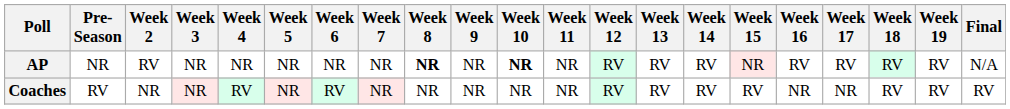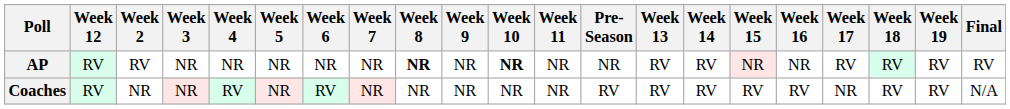 <table class="wikitable" style="white-space:nowrap;font-size:90%">
 <tr>
 <th>Poll</th>
-<th>Pre-<br>Season</th>
+<th>Week<br>12</th>
 <th>Week<br>2</th>
 <th>Week<br>3</th>
 <th>Week<br>4</th>
 <th>Week<br>5</th>
 <th>Week<br>6</th>
 <th>Week<br>7</th>
 <th>Week<br>8</th>
 <th>Week<br>9</th>
 <th>Week<br>10</th>
 <th>Week<br>11</th>
-<th>Week<br>12</th>
+<th>Pre-<br>Season</th>
 <th>Week<br>13</th>
 <th>Week<br>14</th>
 <th>Week<br>15</th>
 <th>Week<br>16</th>
 <th>Week<br>17</th>
 <th>Week<br>18</th>
 <th>Week<br>19</th>
 <th>Final</th>
 </tr>
 <tr style="text-align:center;">
 <th>AP</th>
-<td style="background:#FFF;">NR</td>
+<td style="background:#D8FFEB;">RV</td>
 <td style="background:#FFF;">RV</td>
 <td style="background:#FFF;">NR</td>
 <td style="background:#FFF;">NR</td>
 <td style="background:#FFF;">NR</td>
 <td style="background:#FFF;">NR</td>
 <td style="background:#FFF;">NR</td>
 <td style="background:#FFF;"><strong>NR</strong></td>
 <td style="background:#FFF;">NR</td>
 <td style="background:#FFF;"><strong>NR</strong></td>
 <td style="background:#FFF;">NR</td>
+<td style="background:#FFF;">NR</td>
+<td style="background:#FFF;">RV</td>
+<td style="background:#FFF;">RV</td>
+<td style="background:#FFE6E6;">NR</td>
+<td style="background:#FFF;">NR</td>
+<td style="background:#FFF;">RV</td>
 <td style="background:#D8FFEB;">RV</td>
 <td style="background:#FFF;">RV</td>
 <td style="background:#FFF;">RV</td>
-<td style="background:#FFE6E6;">NR</td>
-<td style="background:#FFF;">RV</td>
-<td style="background:#FFF;">RV</td>
-<td style="background:#D8FFEB;">RV</td>
-<td style="background:#FFF;">RV</td>
-<td style="background:#FFF;">N/A</td>
 </tr>
 <tr style="text-align:center;">
 <th>Coaches</th>
-<td style="background:#FFF;">RV</td>
+<td style="background:#D8FFEB;">RV</td>
 <td style="background:#FFF;">NR</td>
 <td style="background:#FFE6E6;">NR</td>
 <td style="background:#D8FFEB;">RV</td>
 <td style="background:#FFE6E6;">NR</td>
 <td style="background:#D8FFEB;">RV</td>
 <td style="background:#FFE6E6;">NR</td>
 <td style="background:#FFF;">NR</td>
 <td style="background:#FFF;">NR</td>
 <td style="background:#FFF;">NR</td>
 <td style="background:#FFF;">NR</td>
-<td style="background:#D8FFEB;">RV</td>
+<td style="background:#FFF;">RV</td>
+<td style="background:#FFF;">RV</td>
 <td style="background:#FFF;">RV</td>
 <td style="background:#FFF;">RV</td>
 <td style="background:#FFF;">RV</td>
 <td style="background:#FFF;">NR</td>
-<td style="background:#FFF;">NR</td>
 <td style="background:#FFF;">RV</td>
 <td style="background:#FFF;">RV</td>
-<td style="background:#FFF;">RV</td>
+<td style="background:#FFF;">N/A</td>
 </tr>
 </table>
